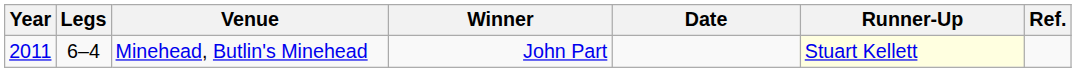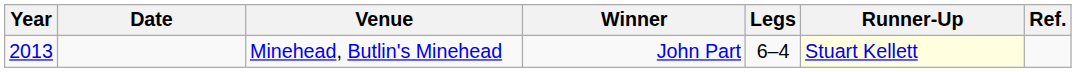 <table class="wikitable">
 <tr>
 <th>Year</th>
-<th>Legs</th>
+<th style=width:170px>Date</th>
 <th style=width:250px>Venue</th>
 <th style=width:200px>Winner</th>
-<th style=width:170px>Date</th>
+<th>Legs</th>
 <th style=width:200px>Runner-Up</th>
 <th>Ref.</th>
 </tr>
 <tr>
-<td align=center><a href='#'>2011</a></td>
-<td align=center>6–4</td>
+<td align=center><a href='#'>2013</a></td>
+<td align=left></td>
 <td> <a href='#'>Minehead</a>, <a href='#'>Butlin's Minehead</a></td>
 <td align=right><a href='#'>John Part</a> </td>
-<td align=left></td>
+<td align=center>6–4</td>
 <td style="background: lightyellow;"> <a href='#'>Stuart Kellett</a></td>
 <td align="center"></td>
 </tr>
 </table>
